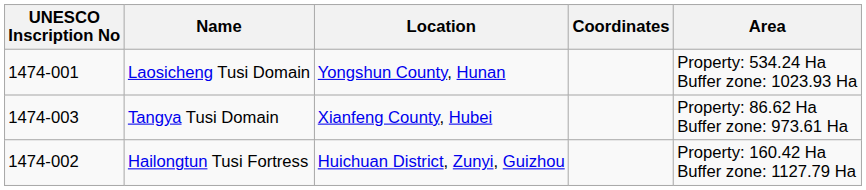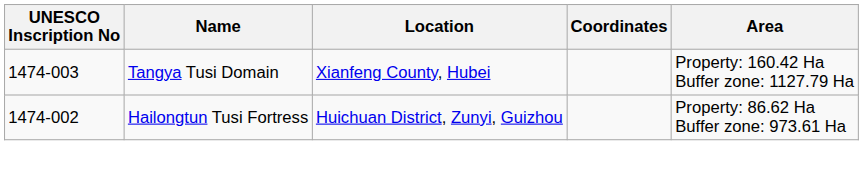 <table class="wikitable">
 <tr>
 <th>UNESCO<br>Inscription No</th>
 <th>Name</th>
 <th>Location</th>
 <th>Coordinates</th>
 <th>Area</th>
 </tr>
 <tr>
-<td>1474-001</td>
-<td><a href='#'>Laosicheng</a> Tusi Domain</td>
-<td><a href='#'>Yongshun County</a>, <a href='#'>Hunan</a></td>
-<td></td>
-<td>Property: 534.24 Ha<br>Buffer zone: 1023.93 Ha</td>
-</tr>
-<tr>
 <td>1474-003</td>
 <td><a href='#'>Tangya</a> Tusi Domain</td>
 <td><a href='#'>Xianfeng County</a>, <a href='#'>Hubei</a></td>
 <td></td>
-<td>Property: 86.62 Ha<br>Buffer zone: 973.61 Ha</td>
+<td>Property: 160.42 Ha<br>Buffer zone: 1127.79 Ha</td>
 </tr>
 <tr>
 <td>1474-002</td>
 <td><a href='#'>Hailongtun</a> Tusi Fortress</td>
 <td><a href='#'>Huichuan District</a>, <a href='#'>Zunyi</a>, <a href='#'>Guizhou</a></td>
 <td></td>
-<td>Property: 160.42 Ha<br>Buffer zone: 1127.79 Ha</td>
+<td>Property: 86.62 Ha<br>Buffer zone: 973.61 Ha</td>
 </tr>
 </table>
